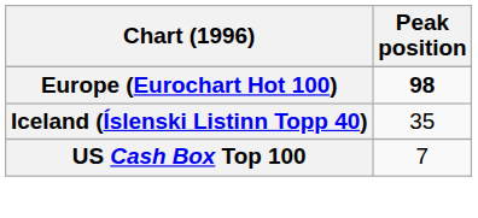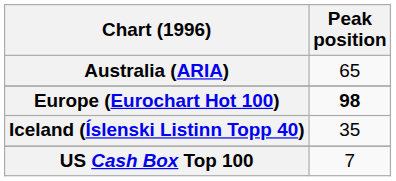 <table class="wikitable sortable plainrowheaders" style="text-align:center">
 <tr>
 <th>Chart (1996)</th>
 <th>Peak<br>position</th>
+</tr>
+<tr>
+<th scope="row">Australia (<a href='#'>ARIA</a>)</th>
+<td>65</td>
 </tr>
 <tr>
 </tr>
 <tr>
 </tr>
 <tr>
 <th scope="row">Europe (<a href='#'>Eurochart Hot 100</a>)</th>
 <td><strong>98</strong></td>
 </tr>
 <tr>
 <th scope="row">Iceland (<a href='#'>Íslenski Listinn Topp 40</a>)</th>
 <td>35</td>
 </tr>
 <tr>
 </tr>
 <tr>
 </tr>
 <tr>
 </tr>
 <tr>
 </tr>
 <tr>
 </tr>
 <tr>
 </tr>
 <tr>
 </tr>
 <tr>
 </tr>
 <tr>
 </tr>
 <tr>
 <th scope="row">US <a href='#'><em>Cash Box</em></a> Top 100</th>
 <td>7</td>
 </tr>
 </table>
